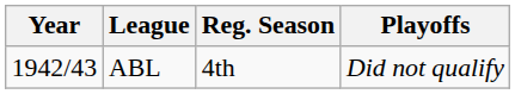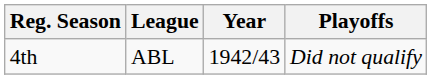 <table class="wikitable">
 <tr>
+<th>Reg. Season</th>
+<th>League</th>
 <th>Year</th>
-<th>League</th>
-<th>Reg. Season</th>
 <th>Playoffs</th>
 </tr>
 <tr>
+<td>4th</td>
+<td>ABL</td>
 <td>1942/43</td>
-<td>ABL</td>
-<td>4th</td>
 <td><em>Did not qualify</em></td>
 </tr>
 </table>
